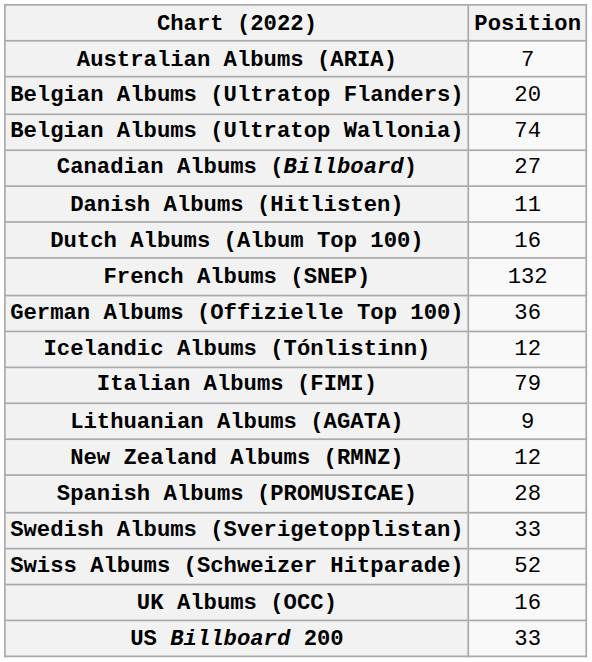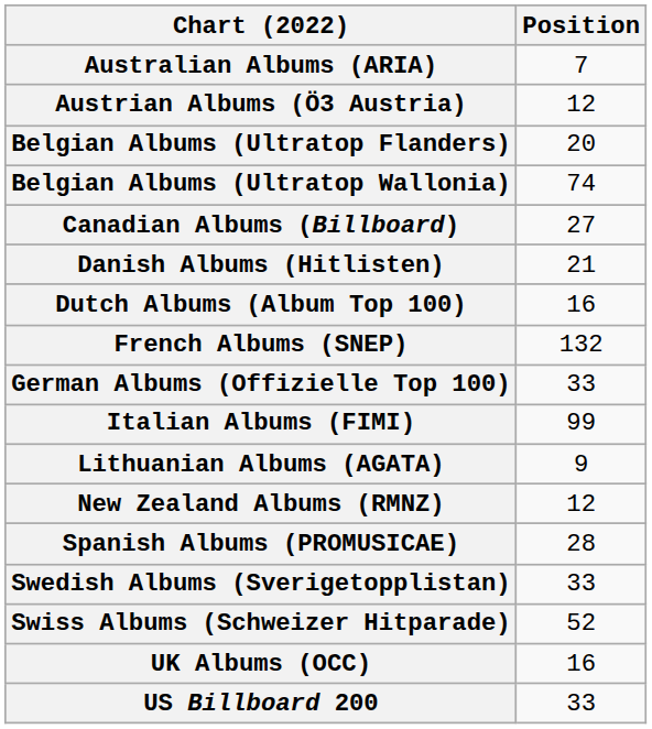 <table class="wikitable sortable plainrowheaders" style="text-align:center">
 <tr>
 <th scope="col">Chart (2022)</th>
 <th scope="col">Position</th>
 </tr>
 <tr>
 <th scope="row">Australian Albums (ARIA)</th>
 <td>7</td>
+</tr>
+<tr>
+<th scope="row">Austrian Albums (Ö3 Austria)</th>
+<td>12</td>
 </tr>
 <tr>
 <th scope="row">Belgian Albums (Ultratop Flanders)</th>
 <td>20</td>
 </tr>
 <tr>
 <th scope="row">Belgian Albums (Ultratop Wallonia)</th>
 <td>74</td>
 </tr>
 <tr>
 <th scope="row">Canadian Albums (<em>Billboard</em>)</th>
 <td>27</td>
 </tr>
 <tr>
 <th scope="row">Danish Albums (Hitlisten)</th>
-<td>11</td>
+<td>21</td>
 </tr>
 <tr>
 <th scope="row">Dutch Albums (Album Top 100)</th>
 <td>16</td>
 </tr>
 <tr>
 <th scope="row">French Albums (SNEP)</th>
 <td>132</td>
 </tr>
 <tr>
 <th scope="row">German Albums (Offizielle Top 100)</th>
-<td>36</td>
-</tr>
-<tr>
-<th scope="row">Icelandic Albums (Tónlistinn)</th>
-<td>12</td>
+<td>33</td>
 </tr>
 <tr>
 <th scope="row">Italian Albums (FIMI)</th>
-<td>79</td>
+<td>99</td>
 </tr>
 <tr>
 <th scope="row">Lithuanian Albums (AGATA)</th>
 <td>9</td>
 </tr>
 <tr>
 <th scope="row">New Zealand Albums (RMNZ)</th>
 <td>12</td>
 </tr>
 <tr>
 <th scope="row">Spanish Albums (PROMUSICAE)</th>
 <td>28</td>
 </tr>
 <tr>
 <th scope="row">Swedish Albums (Sverigetopplistan)</th>
 <td>33</td>
 </tr>
 <tr>
 <th scope="row">Swiss Albums (Schweizer Hitparade)</th>
 <td>52</td>
 </tr>
 <tr>
 <th scope="row">UK Albums (OCC)</th>
 <td>16</td>
 </tr>
 <tr>
 <th scope="row">US <em>Billboard</em> 200</th>
 <td>33</td>
 </tr>
 </table>
